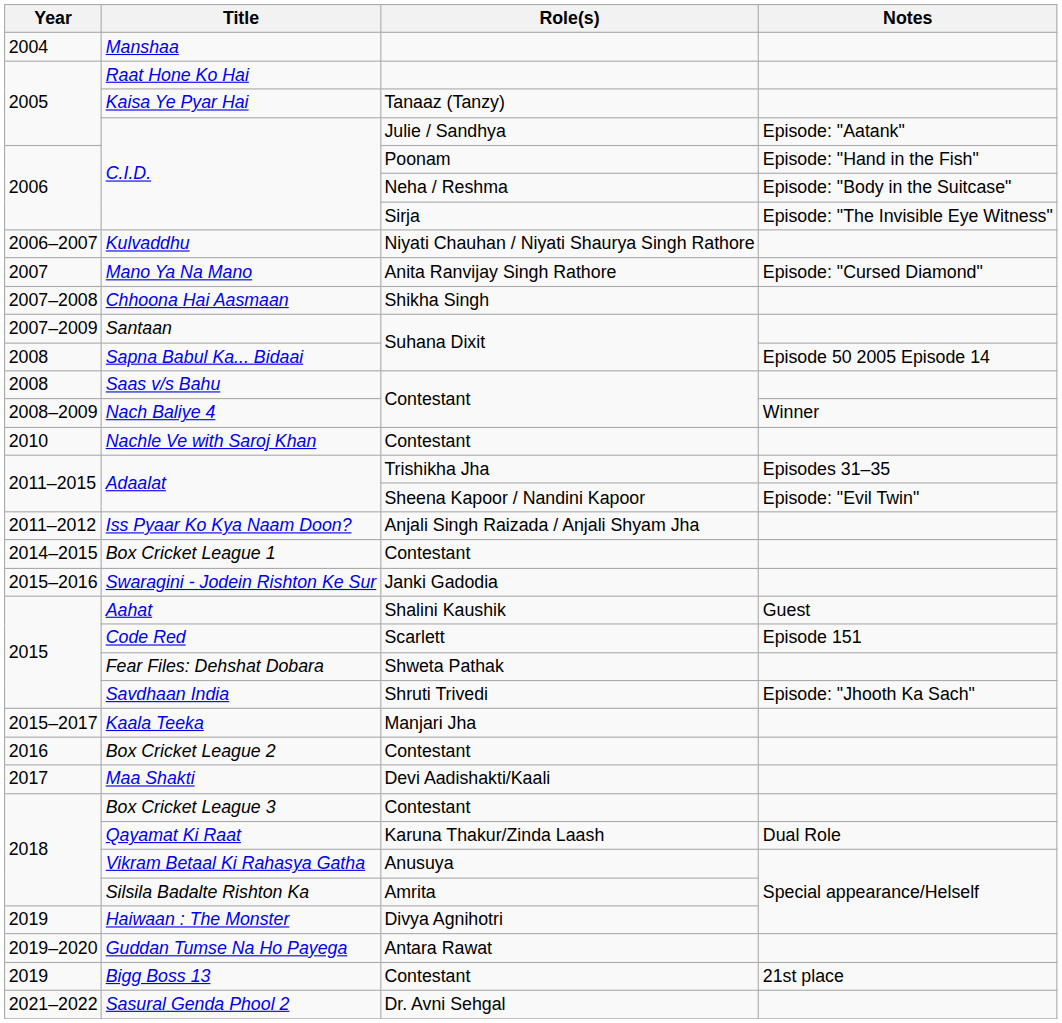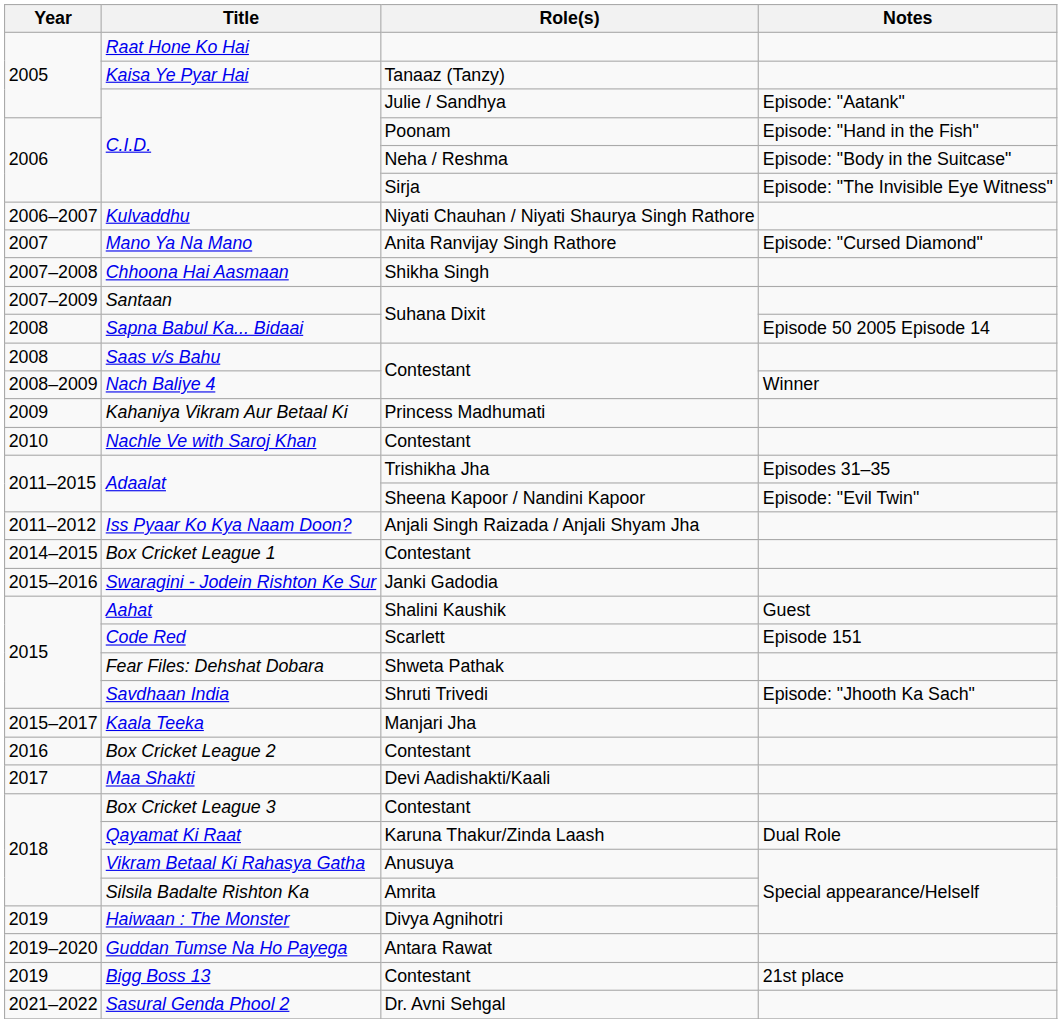 <table class="wikitable sortabale">
 <tr>
 <th>Year</th>
 <th>Title</th>
 <th>Role(s)</th>
 <th>Notes</th>
-</tr>
-<tr>
-<td>2004</td>
-<td><em><a href='#'>Manshaa</a></em></td>
-<td></td>
-<td></td>
 </tr>
 <tr>
 <td rowspan="3">2005</td>
 <td><em><a href='#'>Raat Hone Ko Hai</a></em></td>
 <td></td>
 <td></td>
 </tr>
 <tr>
 <td><em><a href='#'>Kaisa Ye Pyar Hai</a></em></td>
 <td>Tanaaz (Tanzy)</td>
 <td></td>
 </tr>
 <tr>
 <td rowspan="4"><em><a href='#'>C.I.D.</a></em></td>
 <td>Julie / Sandhya</td>
 <td>Episode: "Aatank"</td>
 </tr>
 <tr>
 <td rowspan="3">2006</td>
 <td>Poonam</td>
 <td>Episode: "Hand in the Fish"</td>
 </tr>
 <tr>
 <td>Neha / Reshma</td>
 <td>Episode: "Body in the Suitcase"</td>
 </tr>
 <tr>
 <td>Sirja</td>
 <td>Episode: "The Invisible Eye Witness"</td>
 </tr>
 <tr>
 <td>2006–2007</td>
 <td><em><a href='#'>Kulvaddhu</a></em></td>
 <td>Niyati Chauhan / Niyati Shaurya Singh Rathore</td>
 <td></td>
 </tr>
 <tr>
 <td>2007</td>
 <td><em><a href='#'>Mano Ya Na Mano</a></em></td>
 <td>Anita Ranvijay Singh Rathore</td>
 <td>Episode: "Cursed Diamond"</td>
 </tr>
 <tr>
 <td>2007–2008</td>
 <td><em><a href='#'>Chhoona Hai Aasmaan</a></em></td>
 <td>Shikha Singh</td>
 <td></td>
 </tr>
 <tr>
 <td>2007–2009</td>
 <td><em>Santaan</em></td>
 <td rowspan="2">Suhana Dixit</td>
 <td></td>
 </tr>
 <tr>
 <td>2008</td>
 <td><em><a href='#'>Sapna Babul Ka... Bidaai</a></em></td>
 <td>Episode 50 2005 Episode 14</td>
 </tr>
 <tr>
 <td>2008</td>
 <td><em><a href='#'>Saas v/s Bahu</a></em></td>
 <td rowspan="2">Contestant</td>
 <td></td>
 </tr>
 <tr>
 <td>2008–2009</td>
 <td><em><a href='#'>Nach Baliye 4</a></em></td>
 <td>Winner</td>
+</tr>
+<tr>
+<td>2009</td>
+<td><em>Kahaniya Vikram Aur Betaal Ki</em></td>
+<td>Princess Madhumati</td>
+<td></td>
 </tr>
 <tr>
 <td>2010</td>
 <td><em><a href='#'>Nachle Ve with Saroj Khan</a></em></td>
 <td>Contestant</td>
 <td></td>
 </tr>
 <tr>
 <td rowspan="2">2011–2015</td>
 <td rowspan="2"><em><a href='#'>Adaalat</a></em></td>
 <td>Trishikha Jha</td>
 <td>Episodes 31–35</td>
 </tr>
 <tr>
 <td>Sheena Kapoor / Nandini Kapoor</td>
 <td>Episode: "Evil Twin"</td>
 </tr>
 <tr>
 <td>2011–2012</td>
 <td><em><a href='#'>Iss Pyaar Ko Kya Naam Doon?</a></em></td>
 <td>Anjali Singh Raizada / Anjali Shyam Jha</td>
 <td></td>
 </tr>
 <tr>
 <td>2014–2015</td>
 <td><em>Box Cricket League 1</em></td>
 <td>Contestant</td>
 <td></td>
 </tr>
 <tr>
 <td>2015–2016</td>
 <td><em><a href='#'>Swaragini - Jodein Rishton Ke Sur</a></em></td>
 <td>Janki Gadodia</td>
 <td></td>
 </tr>
 <tr>
 <td rowspan="4">2015</td>
 <td><em><a href='#'>Aahat</a></em></td>
 <td>Shalini Kaushik</td>
 <td>Guest</td>
 </tr>
 <tr>
 <td><em><a href='#'>Code Red</a></em></td>
 <td>Scarlett</td>
 <td>Episode 151</td>
 </tr>
 <tr>
 <td><em>Fear Files: Dehshat Dobara</em></td>
 <td>Shweta Pathak</td>
 <td></td>
 </tr>
 <tr>
 <td><em><a href='#'>Savdhaan India</a></em></td>
 <td>Shruti Trivedi</td>
 <td>Episode: "Jhooth Ka Sach"</td>
 </tr>
 <tr>
 <td>2015–2017</td>
 <td><em><a href='#'>Kaala Teeka</a></em></td>
 <td>Manjari Jha</td>
 <td></td>
 </tr>
 <tr>
 <td>2016</td>
 <td><em>Box Cricket League 2</em></td>
 <td>Contestant</td>
 <td></td>
 </tr>
 <tr>
 <td>2017</td>
 <td><em><a href='#'>Maa Shakti</a></em></td>
 <td>Devi Aadishakti/Kaali</td>
 <td></td>
 </tr>
 <tr>
 <td rowspan="4">2018</td>
 <td><em>Box Cricket League 3</em></td>
 <td>Contestant</td>
 <td></td>
 </tr>
 <tr>
 <td><em><a href='#'>Qayamat Ki Raat</a></em></td>
 <td>Karuna Thakur/Zinda Laash</td>
 <td>Dual Role</td>
 </tr>
 <tr>
 <td><em><a href='#'>Vikram Betaal Ki Rahasya Gatha</a></em></td>
 <td>Anusuya</td>
 <td rowspan="3">Special appearance/Helself</td>
 </tr>
 <tr>
 <td><em>Silsila Badalte Rishton Ka</em></td>
 <td>Amrita</td>
 </tr>
 <tr>
 <td>2019</td>
 <td><em><a href='#'>Haiwaan : The Monster</a></em></td>
 <td>Divya Agnihotri</td>
 </tr>
 <tr>
 <td>2019–2020</td>
 <td><em><a href='#'>Guddan Tumse Na Ho Payega</a></em></td>
 <td>Antara Rawat</td>
 <td></td>
 </tr>
 <tr>
 <td>2019</td>
 <td><em><a href='#'>Bigg Boss 13</a></em></td>
 <td>Contestant</td>
 <td>21st place</td>
 </tr>
 <tr>
 <td>2021–2022</td>
 <td><em><a href='#'>Sasural Genda Phool 2</a></em></td>
 <td>Dr. Avni Sehgal</td>
 <td></td>
 </tr>
 <tr>
 </tr>
 </table>
